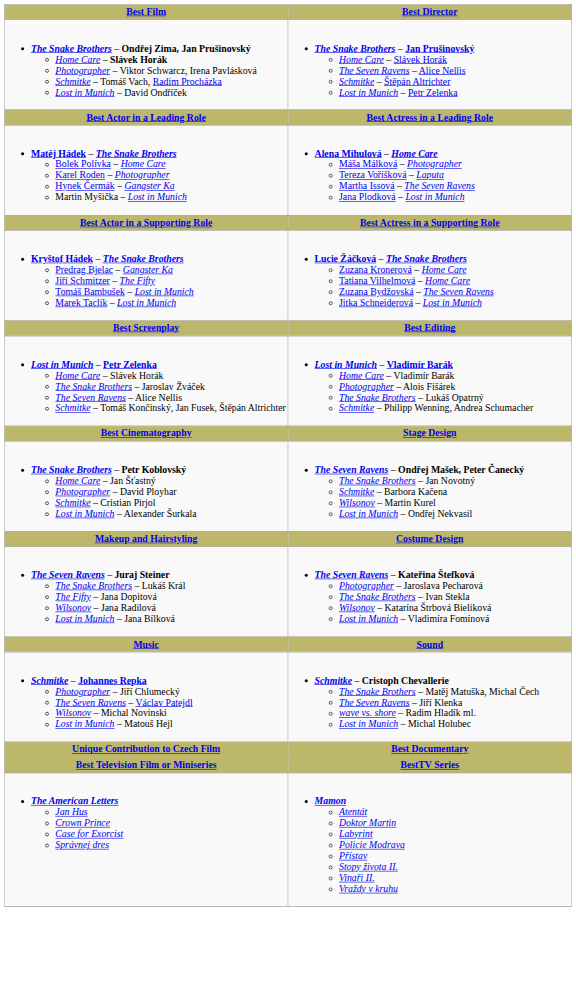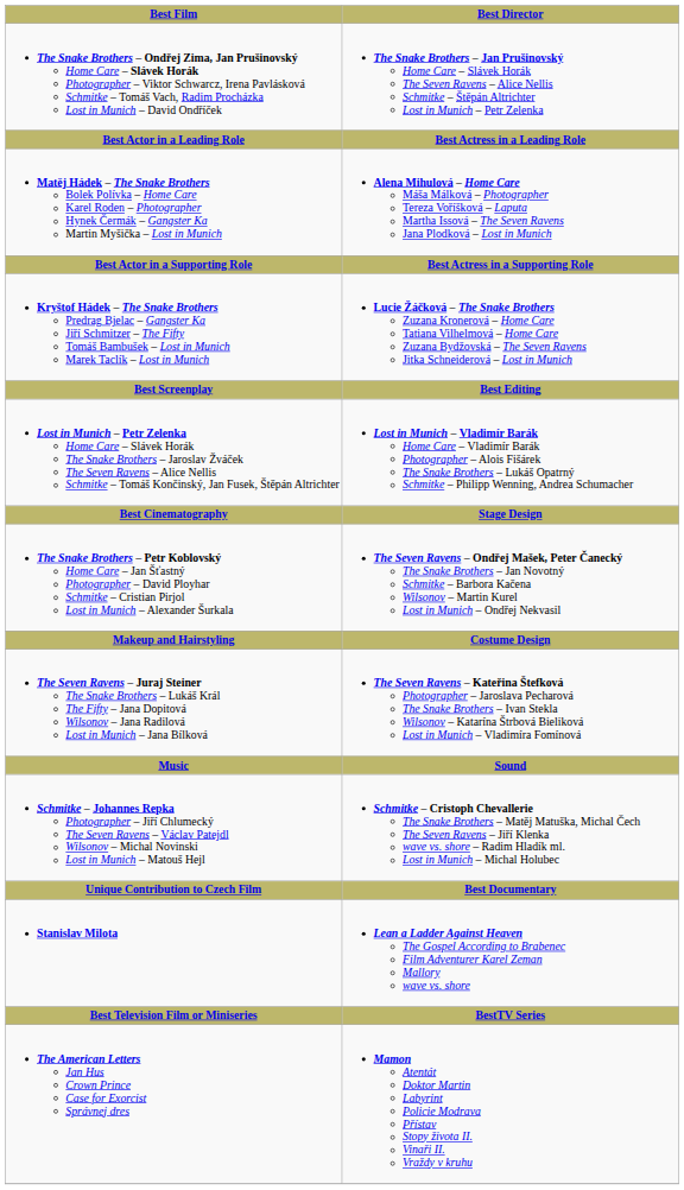 <table class=wikitable>
 <tr>
 <th style="background:#BDB76B; width: 50%"><a href='#'>Best Film</a></th>
 <th style="background:#BDB76B; width: 50%"><a href='#'>Best Director</a></th>
 </tr>
 <tr>
 <td valign="top"><br><ul><li><strong><em><a href='#'>The Snake Brothers</a></em></strong> – <strong>Ondřej Zima, Jan Prušinovský</strong><ul><li><em><a href='#'>Home Care</a></em> – <strong>Slávek Horák</strong></li><li><em><a href='#'>Photographer</a></em> – Viktor Schwarcz, Irena Pavlásková</li><li><em><a href='#'>Schmitke</a></em> – Tomáš Vach, <a href='#'>Radim Procházka</a></li><li><em><a href='#'>Lost in Munich</a></em> – David Ondříček</li></ul></li></ul></td>
 <td valign="top"><br><ul><li><strong><em><a href='#'>The Snake Brothers</a></em></strong> – <strong><a href='#'>Jan Prušinovský</a></strong><ul><li><em><a href='#'>Home Care</a></em> – <a href='#'>Slávek Horák</a></li><li><em><a href='#'>The Seven Ravens</a></em> – <a href='#'>Alice Nellis</a></li><li><em><a href='#'>Schmitke</a></em> – <a href='#'>Štěpán Altrichter</a></li><li><em><a href='#'>Lost in Munich</a></em> – <a href='#'>Petr Zelenka</a></li></ul></li></ul></td>
 </tr>
 <tr>
 <th style="background:#BDB76B;"><a href='#'>Best Actor in a Leading Role</a></th>
 <th style="background:#BDB76B;"><a href='#'>Best Actress in a Leading Role</a></th>
 </tr>
 <tr>
 <td valign="top"><br><ul><li><strong><a href='#'>Matěj Hádek</a></strong> – <strong><em><a href='#'>The Snake Brothers</a></em></strong><ul><li><a href='#'>Bolek Polívka</a> – <em><a href='#'>Home Care</a></em></li><li><a href='#'>Karel Roden</a> – <em><a href='#'>Photographer</a></em></li><li><a href='#'>Hynek Čermák</a> – <em><a href='#'>Gangster Ka</a></em></li><li>Martin Myšička – <em><a href='#'>Lost in Munich</a></em></li></ul></li></ul></td>
 <td valign="top"><br><ul><li><strong><a href='#'>Alena Mihulová</a></strong> – <strong><em><a href='#'>Home Care</a></em></strong><ul><li><a href='#'>Máša Málková</a> – <em><a href='#'>Photographer</a></em></li><li><a href='#'>Tereza Voříšková</a> – <em><a href='#'>Laputa</a></em></li><li><a href='#'>Martha Issová</a> – <em><a href='#'>The Seven Ravens</a></em></li><li><a href='#'>Jana Plodková</a> – <em><a href='#'>Lost in Munich</a></em></li></ul></li></ul></td>
 </tr>
 <tr>
 <th style="background:#BDB76B;"><a href='#'>Best Actor in a Supporting Role</a></th>
 <th style="background:#BDB76B;"><a href='#'>Best Actress in a Supporting Role</a></th>
 </tr>
 <tr>
 <td valign="top"><br><ul><li><strong><a href='#'>Kryštof Hádek</a></strong> – <strong><em><a href='#'>The Snake Brothers</a></em></strong><ul><li><a href='#'>Predrag Bjelac</a> – <em><a href='#'>Gangster Ka</a></em></li><li><a href='#'>Jiří Schmitzer</a> – <em><a href='#'>The Fifty</a></em></li><li><a href='#'>Tomáš Bambušek</a> – <em><a href='#'>Lost in Munich</a></em></li><li><a href='#'>Marek Taclík</a> – <em><a href='#'>Lost in Munich</a></em></li></ul></li></ul></td>
 <td valign="top"><br><ul><li><strong><a href='#'>Lucie Žáčková</a></strong> – <strong><em><a href='#'>The Snake Brothers</a></em></strong><ul><li><a href='#'>Zuzana Kronerová</a> – <em><a href='#'>Home Care</a></em></li><li><a href='#'>Tatiana Vilhelmová</a> – <em><a href='#'>Home Care</a></em></li><li><a href='#'>Zuzana Bydžovská</a> – <em><a href='#'>The Seven Ravens</a></em></li><li><a href='#'>Jitka Schneiderová</a> – <em><a href='#'>Lost in Munich</a></em></li></ul></li></ul></td>
 </tr>
 <tr>
 <th style="background:#BDB76B;"><a href='#'>Best Screenplay</a></th>
 <th style="background:#BDB76B;"><a href='#'>Best Editing</a></th>
 </tr>
 <tr>
 <td valign="top"><br><ul><li><strong><em><a href='#'>Lost in Munich</a></em></strong> – <strong><a href='#'>Petr Zelenka</a></strong><ul><li><em><a href='#'>Home Care</a></em> – Slávek Horák</li><li><em><a href='#'>The Snake Brothers</a></em> – Jaroslav Žváček</li><li><em><a href='#'>The Seven Ravens</a></em> – Alice Nellis</li><li><em><a href='#'>Schmitke</a></em> – Tomáš Končinský, Jan Fusek, Štěpán Altrichter</li></ul></li></ul></td>
 <td valign="top"><br><ul><li><strong><em><a href='#'>Lost in Munich</a></em></strong> – <strong><a href='#'>Vladimír Barák</a></strong><ul><li><em><a href='#'>Home Care</a></em> – Vladimír Barák</li><li><em><a href='#'>Photographer</a></em> – Alois Fišárek</li><li><em><a href='#'>The Snake Brothers</a></em> – Lukáš Opatrný</li><li><em><a href='#'>Schmitke</a></em> – Philipp Wenning, Andrea Schumacher</li></ul></li></ul></td>
 </tr>
 <tr>
 <th style="background:#BDB76B;"><a href='#'>Best Cinematography</a></th>
 <th style="background:#BDB76B;"><a href='#'>Stage Design</a></th>
 </tr>
 <tr>
 <td valign="top"><br><ul><li><strong><em><a href='#'>The Snake Brothers</a></em></strong> – <strong>Petr Koblovský</strong><ul><li><em><a href='#'>Home Care</a></em> – Jan Šťastný</li><li><em><a href='#'>Photographer</a></em> – David Ployhar</li><li><em><a href='#'>Schmitke</a></em> – Cristian Pirjol</li><li><em><a href='#'>Lost in Munich</a></em> – Alexander Šurkala</li></ul></li></ul></td>
 <td valign="top"><br><ul><li><strong><em><a href='#'>The Seven Ravens</a></em></strong> – <strong>Ondřej Mašek, Peter Čanecký</strong><ul><li><em><a href='#'>The Snake Brothers</a></em> – Jan Novotný</li><li><em><a href='#'>Schmitke</a></em> – Barbora Kačena</li><li><em><a href='#'>Wilsonov</a></em> – Martin Kurel</li><li><em><a href='#'>Lost in Munich</a></em> – Ondřej Nekvasil</li></ul></li></ul></td>
 </tr>
 <tr>
 <th style="background:#BDB76B;"><a href='#'>Makeup and Hairstyling</a></th>
 <th style="background:#BDB76B;"><a href='#'>Costume Design</a></th>
 </tr>
 <tr>
 <td valign="top"><br><ul><li><strong><em><a href='#'>The Seven Ravens</a></em></strong> – <strong>Juraj Steiner</strong><ul><li><em><a href='#'>The Snake Brothers</a></em> – Lukáš Král</li><li><em><a href='#'>The Fifty</a></em> – Jana Dopitová</li><li><em><a href='#'>Wilsonov</a></em> – Jana Radilová</li><li><em><a href='#'>Lost in Munich</a></em> – Jana Bílková</li></ul></li></ul></td>
 <td valign="top"><br><ul><li><strong><em><a href='#'>The Seven Ravens</a></em></strong> – <strong>Kateřina Štefková</strong><ul><li><em><a href='#'>Photographer</a></em> – Jaroslava Pecharová</li><li><em><a href='#'>The Snake Brothers</a></em> – Ivan Stekla</li><li><em><a href='#'>Wilsonov</a></em> – Katarína Štrbová Bieliková</li><li><em><a href='#'>Lost in Munich</a></em> – Vladimíra Fomínová</li></ul></li></ul></td>
 </tr>
 <tr>
 <th style="background:#BDB76B;"><a href='#'>Music</a></th>
 <th style="background:#BDB76B;"><a href='#'>Sound</a></th>
 </tr>
 <tr>
 <td valign="top"><br><ul><li><strong><em><a href='#'>Schmitke</a></em></strong> – <strong><a href='#'>Johannes Repka</a></strong><ul><li><em><a href='#'>Photographer</a></em> – Jiří Chlumecký</li><li><em><a href='#'>The Seven Ravens</a></em> – <a href='#'>Václav Patejdl</a></li><li><em><a href='#'>Wilsonov</a></em> – Michal Novinski</li><li><em><a href='#'>Lost in Munich</a></em> – Matouš Hejl</li></ul></li></ul></td>
 <td valign="top"><br><ul><li><strong><em><a href='#'>Schmitke</a></em></strong> – <strong>Cristoph Chevallerie</strong><ul><li><em><a href='#'>The Snake Brothers</a></em> – Matěj Matuška, Michal Čech</li><li><em><a href='#'>The Seven Ravens</a></em> – Jiří Klenka</li><li><em><a href='#'>wave vs. shore</a></em> – Radim Hladík ml.</li><li><em><a href='#'>Lost in Munich</a></em> – Michal Holubec</li></ul></li></ul></td>
 </tr>
 <tr>
 <th style="background:#BDB76B;"><a href='#'>Unique Contribution to Czech Film</a></th>
 <th style="background:#BDB76B;"><a href='#'>Best Documentary</a></th>
 </tr>
 <tr>
+<td valign="top"><br><ul><li><strong><a href='#'>Stanislav Milota</a></strong></li></ul></td>
+<td valign="top"><br><ul><li><strong><em><a href='#'>Lean a Ladder Against Heaven</a></em></strong><ul><li><em><a href='#'>The Gospel According to Brabenec</a></em></li><li><em><a href='#'>Film Adventurer Karel Zeman</a></em></li><li><em><a href='#'>Mallory</a></em></li><li><em><a href='#'>wave vs. shore</a></em></li></ul></li></ul></td>
+</tr>
+<tr>
 <th style="background:#BDB76B;"><a href='#'>Best Television Film or Miniseries</a></th>
 <th style="background:#BDB76B;"><a href='#'>BestTV Series</a></th>
 </tr>
 <tr>
 <td valign="top"><br><ul><li><strong><em><a href='#'>The American Letters</a></em></strong><ul><li><em><a href='#'>Jan Hus</a></em></li><li><em><a href='#'>Crown Prince</a></em></li><li><em><a href='#'>Case for Exorcist</a></em></li><li><em><a href='#'>Správnej dres</a></em></li></ul></li></ul></td>
 <td valign="top"><br><ul><li><strong><em><a href='#'>Mamon</a></em></strong><ul><li><em><a href='#'>Atentát</a></em></li><li><em><a href='#'>Doktor Martin</a></em></li><li><em><a href='#'>Labyrint</a></em></li><li><em><a href='#'>Policie Modrava</a></em></li><li><em><a href='#'>Přístav</a></em></li><li><em><a href='#'>Stopy života II.</a></em></li><li><em><a href='#'>Vinaři II.</a></em></li><li><em><a href='#'>Vraždy v kruhu</a></em></li></ul></li></ul></td>
 </tr>
 <tr>
 </tr>
 </table>
